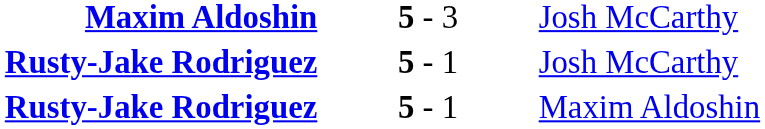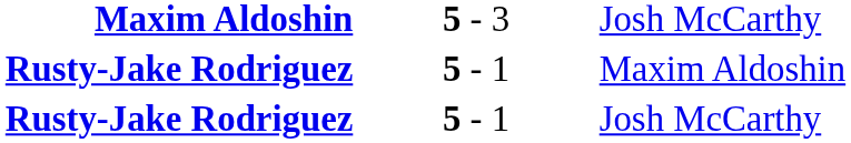 <table style="text-align:center">
 <tr>
 <th width=223></th>
 <th width=100></th>
 <th width=223></th>
 </tr>
 <tr>
 <td align=right><strong><a href='#'>Maxim Aldoshin</a></strong> </td>
 <td><strong>5</strong> - 3</td>
 <td align=left> <a href='#'>Josh McCarthy</a></td>
 </tr>
 <tr>
 <td align=right><strong><a href='#'>Rusty-Jake Rodriguez</a></strong> </td>
 <td><strong>5</strong> - 1</td>
-<td align=left> <a href='#'>Josh McCarthy</a></td>
+<td align=left> <a href='#'>Maxim Aldoshin</a></td>
 </tr>
 <tr>
 <td align=right><strong><a href='#'>Rusty-Jake Rodriguez</a></strong> </td>
 <td><strong>5</strong> - 1</td>
-<td align=left> <a href='#'>Maxim Aldoshin</a></td>
+<td align=left> <a href='#'>Josh McCarthy</a></td>
 </tr>
 </table>
